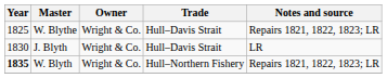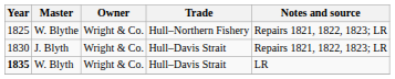 <table class="sortable wikitable">
 <tr>
 <th>Year</th>
 <th>Master</th>
 <th>Owner</th>
 <th>Trade</th>
 <th>Notes and source</th>
 </tr>
 <tr>
 <td>1825</td>
 <td>W. Blythe</td>
 <td>Wright & Co.</td>
-<td>Hull–Davis Strait</td>
+<td>Hull–Northern Fishery</td>
 <td>Repairs 1821, 1822, 1823; LR</td>
 </tr>
 <tr>
 <td>1830</td>
 <td>J. Blyth</td>
 <td>Wright & Co.</td>
 <td>Hull–Davis Strait</td>
-<td>LR</td>
+<td>Repairs 1821, 1822, 1823; LR</td>
 </tr>
 <tr>
 <td><strong>1835</strong></td>
 <td>W. Blyth</td>
 <td>Wright & Co.</td>
-<td>Hull–Northern Fishery</td>
-<td>Repairs 1821, 1822, 1823; LR</td>
+<td>Hull–Davis Strait</td>
+<td>LR</td>
 </tr>
 <tr>
 </tr>
 </table>
